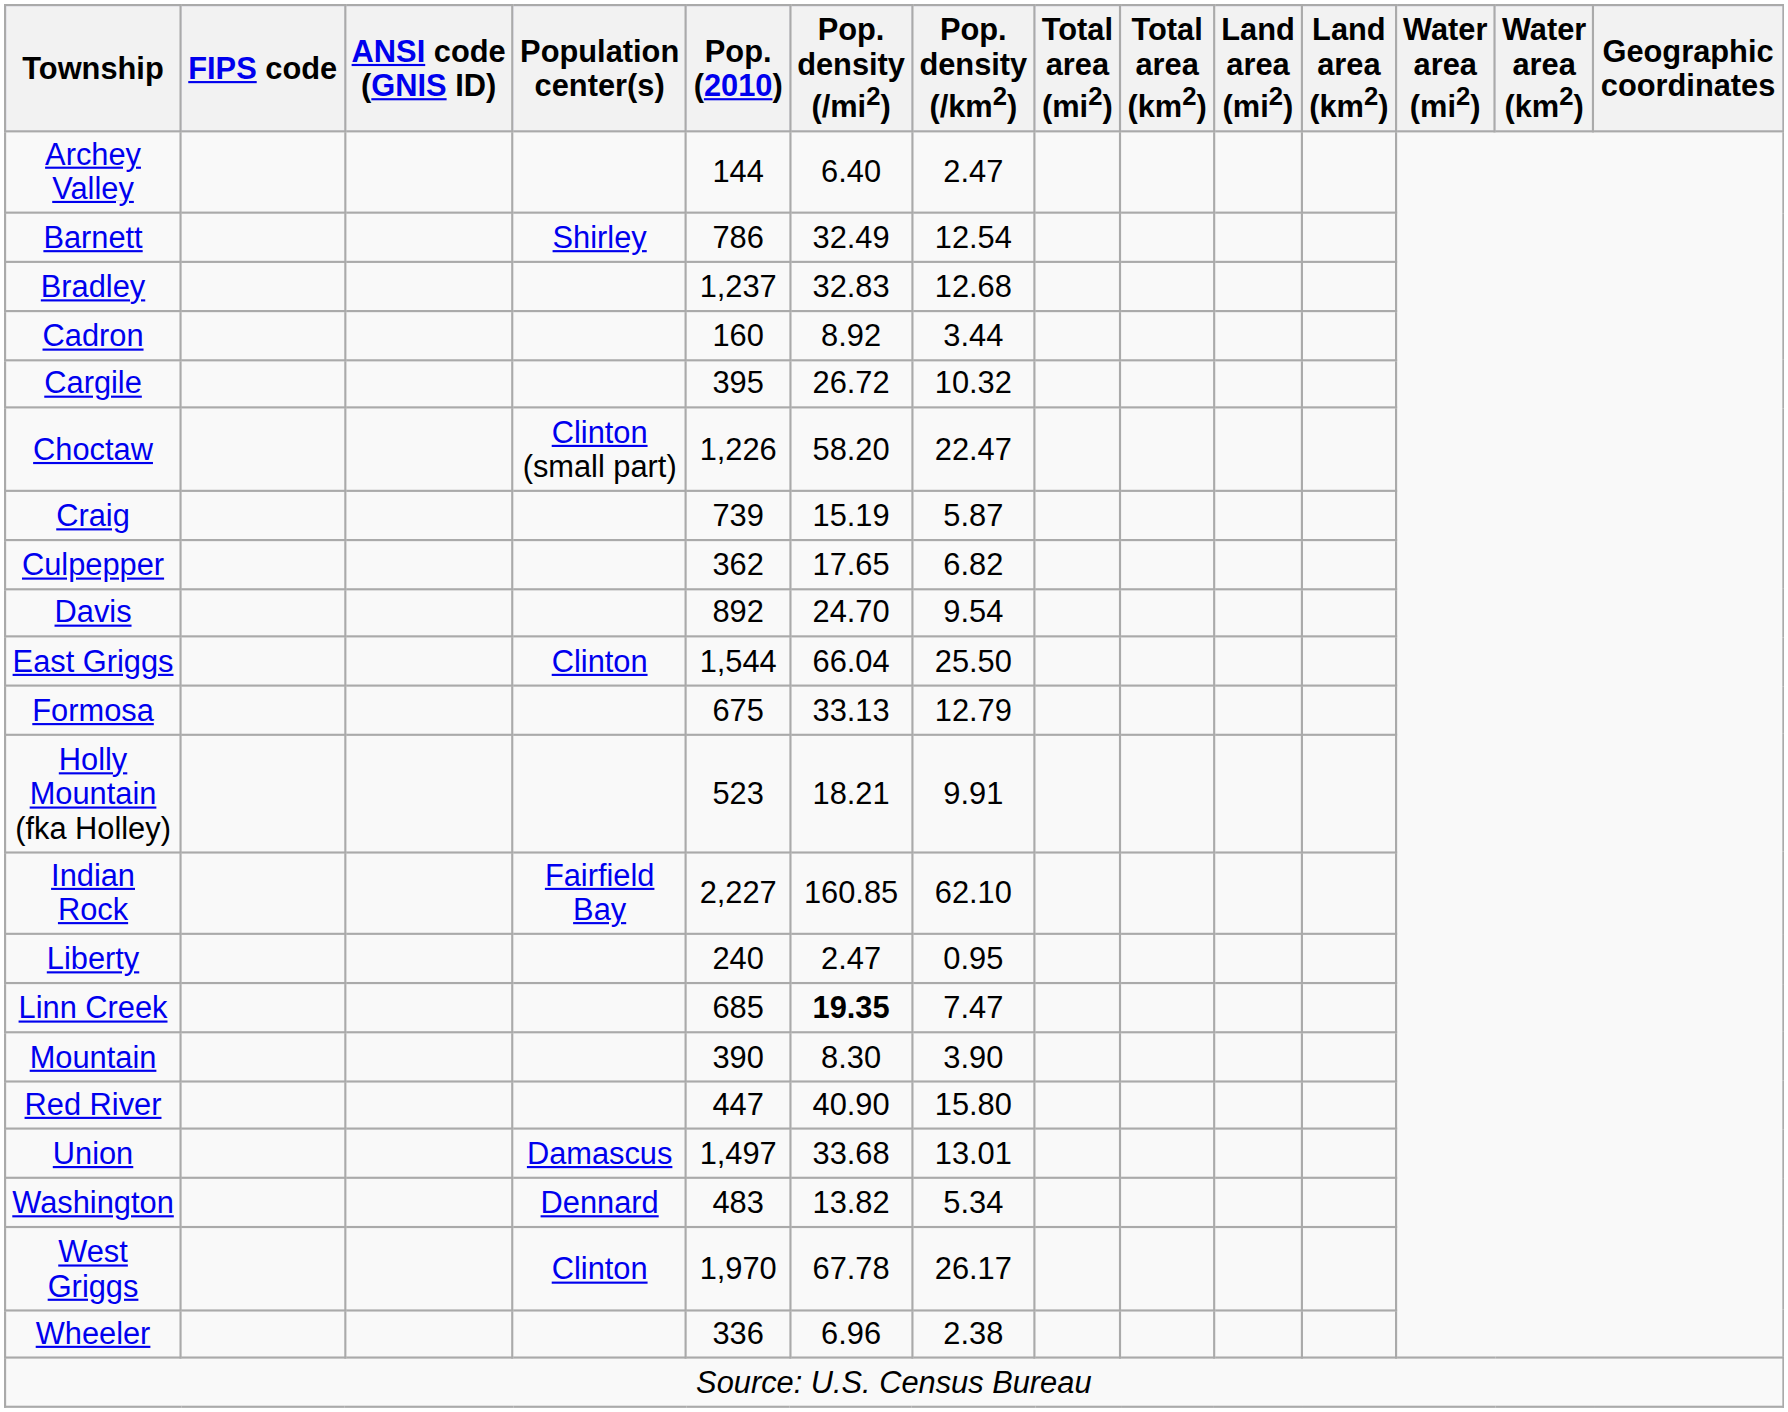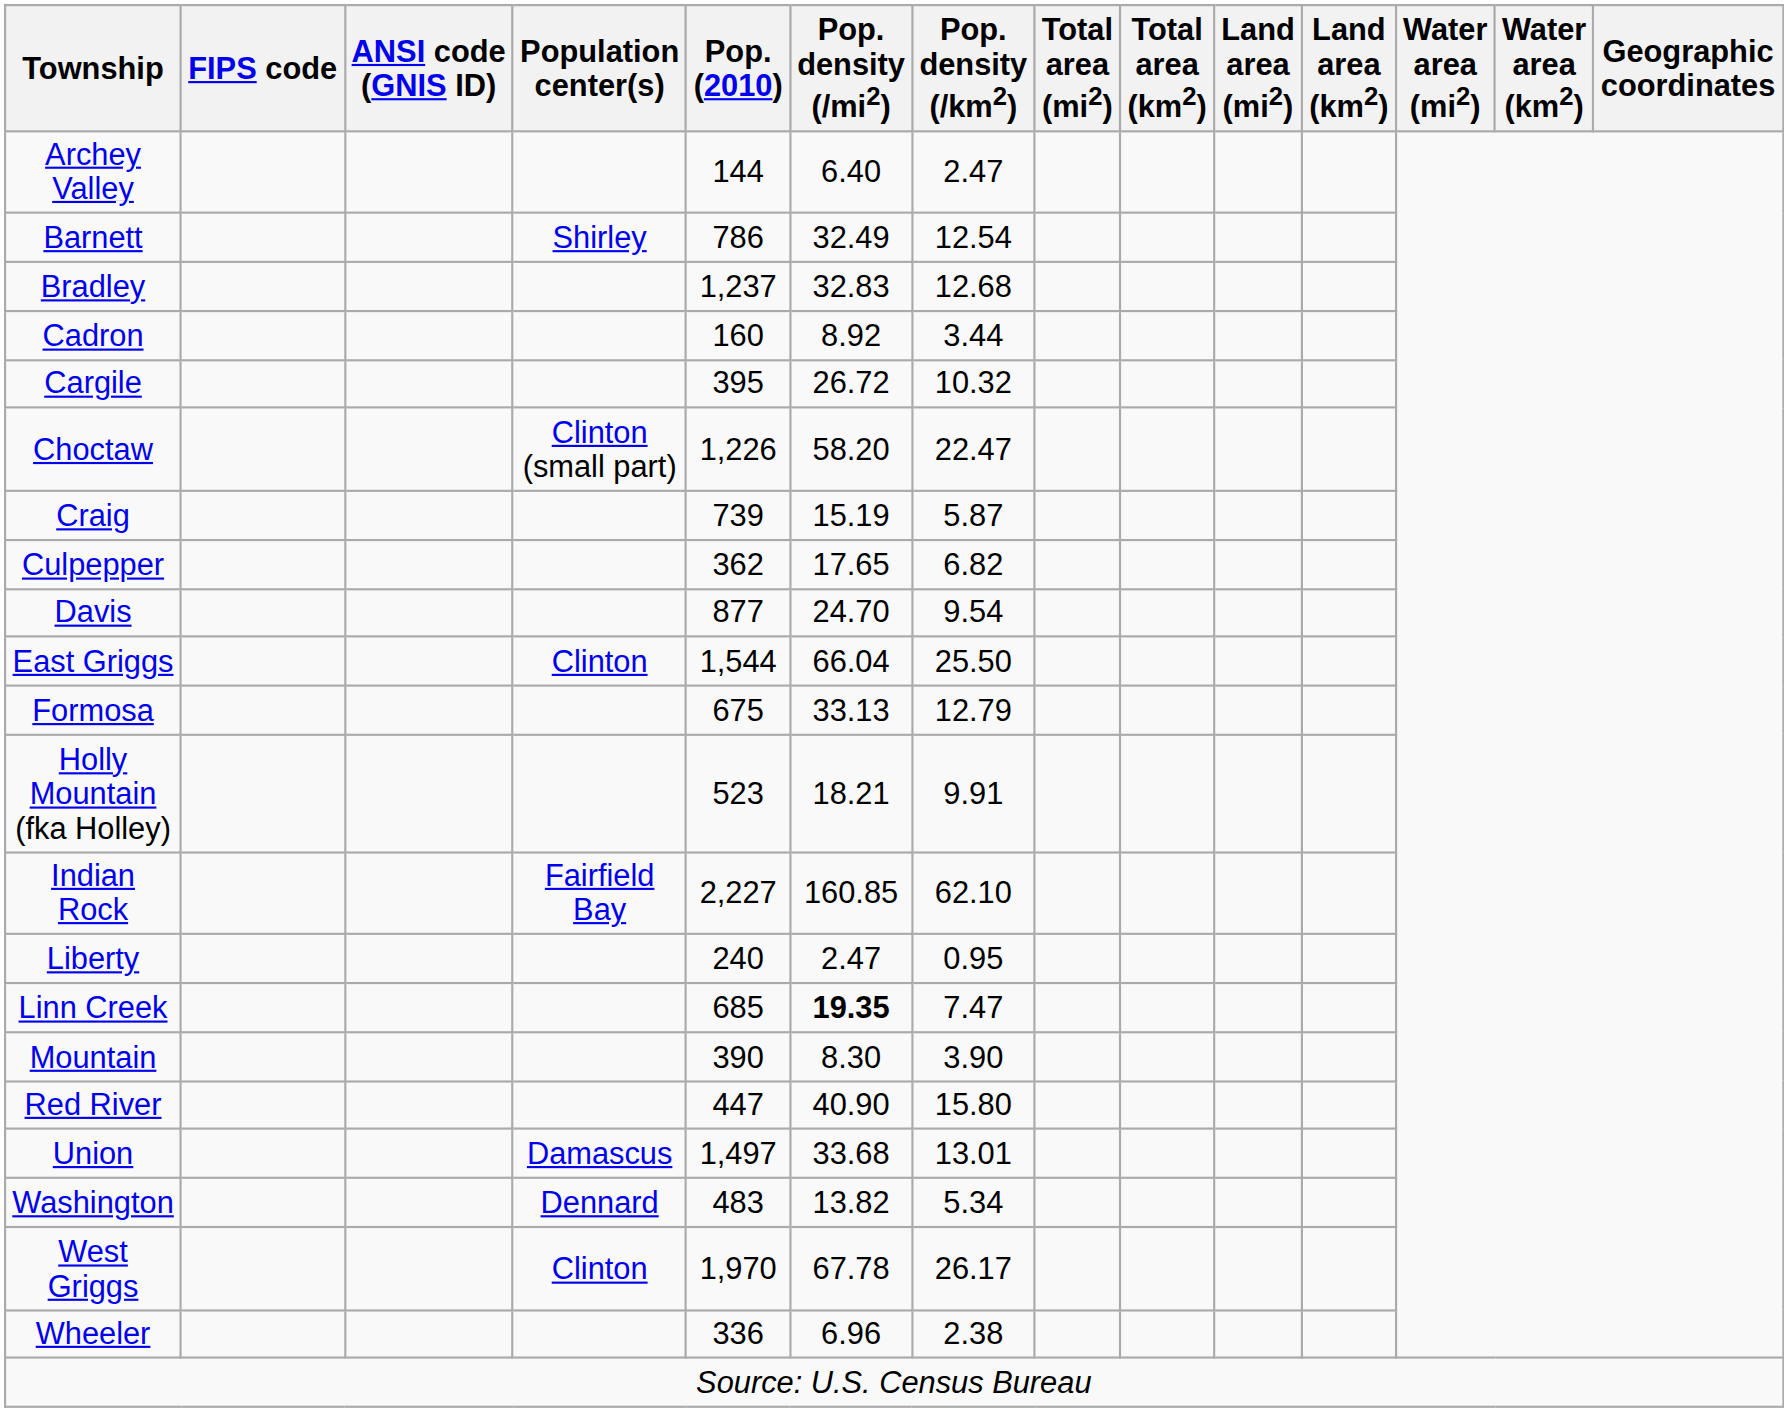 <table class="wikitable sortable" style="text-align:center; font-size:90%;">
 <tr style="background:#ccf;">
 <th>Township</th>
 <th><a href='#'>FIPS</a> code</th>
 <th><a href='#'>ANSI</a> code<br>(<a href='#'>GNIS</a> ID)</th>
 <th>Population<br>center(s)</th>
 <th>Pop.<br>(<a href='#'>2010</a>)</th>
 <th>Pop.<br>density<br>(/mi<sup>2</sup>)</th>
 <th>Pop.<br>density<br>(/km<sup>2</sup>)</th>
 <th>Total area<br>(mi<sup>2</sup>)</th>
 <th>Total area<br>(km<sup>2</sup>)</th>
 <th>Land area<br>(mi<sup>2</sup>)</th>
 <th>Land area<br>(km<sup>2</sup>)</th>
 <th>Water area<br>(mi<sup>2</sup>)</th>
 <th>Water area<br>(km<sup>2</sup>)</th>
 <th>Geographic coordinates</th>
 </tr>
 <tr>
 <td><a href='#'>Archey Valley</a></td>
 <td></td>
 <td></td>
 <td></td>
 <td>144</td>
 <td>6.40</td>
 <td>2.47</td>
 <td></td>
 <td></td>
 <td></td>
 <td></td>
 </tr>
 <tr>
 <td><a href='#'>Barnett</a></td>
 <td></td>
 <td></td>
 <td><a href='#'>Shirley</a></td>
 <td>786</td>
 <td>32.49</td>
 <td>12.54</td>
 <td></td>
 <td></td>
 <td></td>
 <td></td>
 </tr>
 <tr>
 <td><a href='#'>Bradley</a></td>
 <td></td>
 <td></td>
 <td></td>
 <td>1,237</td>
 <td>32.83</td>
 <td>12.68</td>
 <td></td>
 <td></td>
 <td></td>
 <td></td>
 </tr>
 <tr>
 <td><a href='#'>Cadron</a></td>
 <td></td>
 <td></td>
 <td></td>
 <td>160</td>
 <td>8.92</td>
 <td>3.44</td>
 <td></td>
 <td></td>
 <td></td>
 <td></td>
 </tr>
 <tr>
 <td><a href='#'>Cargile</a></td>
 <td></td>
 <td></td>
 <td></td>
 <td>395</td>
 <td>26.72</td>
 <td>10.32</td>
 <td></td>
 <td></td>
 <td></td>
 <td></td>
 </tr>
 <tr>
 <td><a href='#'>Choctaw</a></td>
 <td></td>
 <td></td>
 <td><a href='#'>Clinton</a> (small part)</td>
 <td>1,226</td>
 <td>58.20</td>
 <td>22.47</td>
 <td></td>
 <td></td>
 <td></td>
 <td></td>
 </tr>
 <tr>
 <td><a href='#'>Craig</a></td>
 <td></td>
 <td></td>
 <td></td>
 <td>739</td>
 <td>15.19</td>
 <td>5.87</td>
 <td></td>
 <td></td>
 <td></td>
 <td></td>
 </tr>
 <tr>
 <td><a href='#'>Culpepper</a></td>
 <td></td>
 <td></td>
 <td></td>
 <td>362</td>
 <td>17.65</td>
 <td>6.82</td>
 <td></td>
 <td></td>
 <td></td>
 <td></td>
 </tr>
 <tr>
 <td><a href='#'>Davis</a></td>
 <td></td>
 <td></td>
 <td></td>
-<td>892</td>
+<td>877</td>
 <td>24.70</td>
 <td>9.54</td>
 <td></td>
 <td></td>
 <td></td>
 <td></td>
 </tr>
 <tr>
 <td><a href='#'>East Griggs</a></td>
 <td></td>
 <td></td>
 <td><a href='#'>Clinton</a></td>
 <td>1,544</td>
 <td>66.04</td>
 <td>25.50</td>
 <td></td>
 <td></td>
 <td></td>
 <td></td>
 </tr>
 <tr>
 <td><a href='#'>Formosa</a></td>
 <td></td>
 <td></td>
 <td></td>
 <td>675</td>
 <td>33.13</td>
 <td>12.79</td>
 <td></td>
 <td></td>
 <td></td>
 <td></td>
 </tr>
 <tr>
 <td><a href='#'>Holly Mountain</a> (fka Holley)</td>
 <td></td>
 <td></td>
 <td></td>
 <td>523</td>
 <td>18.21</td>
 <td>9.91</td>
 <td></td>
 <td></td>
 <td></td>
 <td></td>
 </tr>
 <tr>
 <td><a href='#'>Indian Rock</a></td>
 <td></td>
 <td></td>
 <td><a href='#'>Fairfield Bay</a></td>
 <td>2,227</td>
 <td>160.85</td>
 <td>62.10</td>
 <td></td>
 <td></td>
 <td></td>
 <td></td>
 </tr>
 <tr>
 <td><a href='#'>Liberty</a></td>
 <td></td>
 <td></td>
 <td></td>
 <td>240</td>
 <td>2.47</td>
 <td>0.95</td>
 <td></td>
 <td></td>
 <td></td>
 <td></td>
 </tr>
 <tr>
 <td><a href='#'>Linn Creek</a></td>
 <td></td>
 <td></td>
 <td></td>
 <td>685</td>
 <td><strong>19.35</strong></td>
 <td>7.47</td>
 <td></td>
 <td></td>
 <td></td>
 <td></td>
 </tr>
 <tr>
 <td><a href='#'>Mountain</a></td>
 <td></td>
 <td></td>
 <td></td>
 <td>390</td>
 <td>8.30</td>
 <td>3.90</td>
 <td></td>
 <td></td>
 <td></td>
 <td></td>
 </tr>
 <tr>
 <td><a href='#'>Red River</a></td>
 <td></td>
 <td></td>
 <td></td>
 <td>447</td>
 <td>40.90</td>
 <td>15.80</td>
 <td></td>
 <td></td>
 <td></td>
 <td></td>
 </tr>
 <tr>
 <td><a href='#'>Union</a></td>
 <td></td>
 <td></td>
 <td><a href='#'>Damascus</a></td>
 <td>1,497</td>
 <td>33.68</td>
 <td>13.01</td>
 <td></td>
 <td></td>
 <td></td>
 <td></td>
 </tr>
 <tr>
 <td><a href='#'>Washington</a></td>
 <td></td>
 <td></td>
 <td><a href='#'>Dennard</a></td>
 <td>483</td>
 <td>13.82</td>
 <td>5.34</td>
 <td></td>
 <td></td>
 <td></td>
 <td></td>
 </tr>
 <tr>
 <td><a href='#'>West Griggs</a></td>
 <td></td>
 <td></td>
 <td><a href='#'>Clinton</a></td>
 <td>1,970</td>
 <td>67.78</td>
 <td>26.17</td>
 <td></td>
 <td></td>
 <td></td>
 <td></td>
 </tr>
 <tr>
 <td><a href='#'>Wheeler</a></td>
 <td></td>
 <td></td>
 <td></td>
 <td>336</td>
 <td>6.96</td>
 <td>2.38</td>
 <td></td>
 <td></td>
 <td></td>
 <td></td>
 </tr>
 <tr>
 <td colspan=14><em>Source: U.S. Census Bureau</em></td>
 </tr>
 </table>
